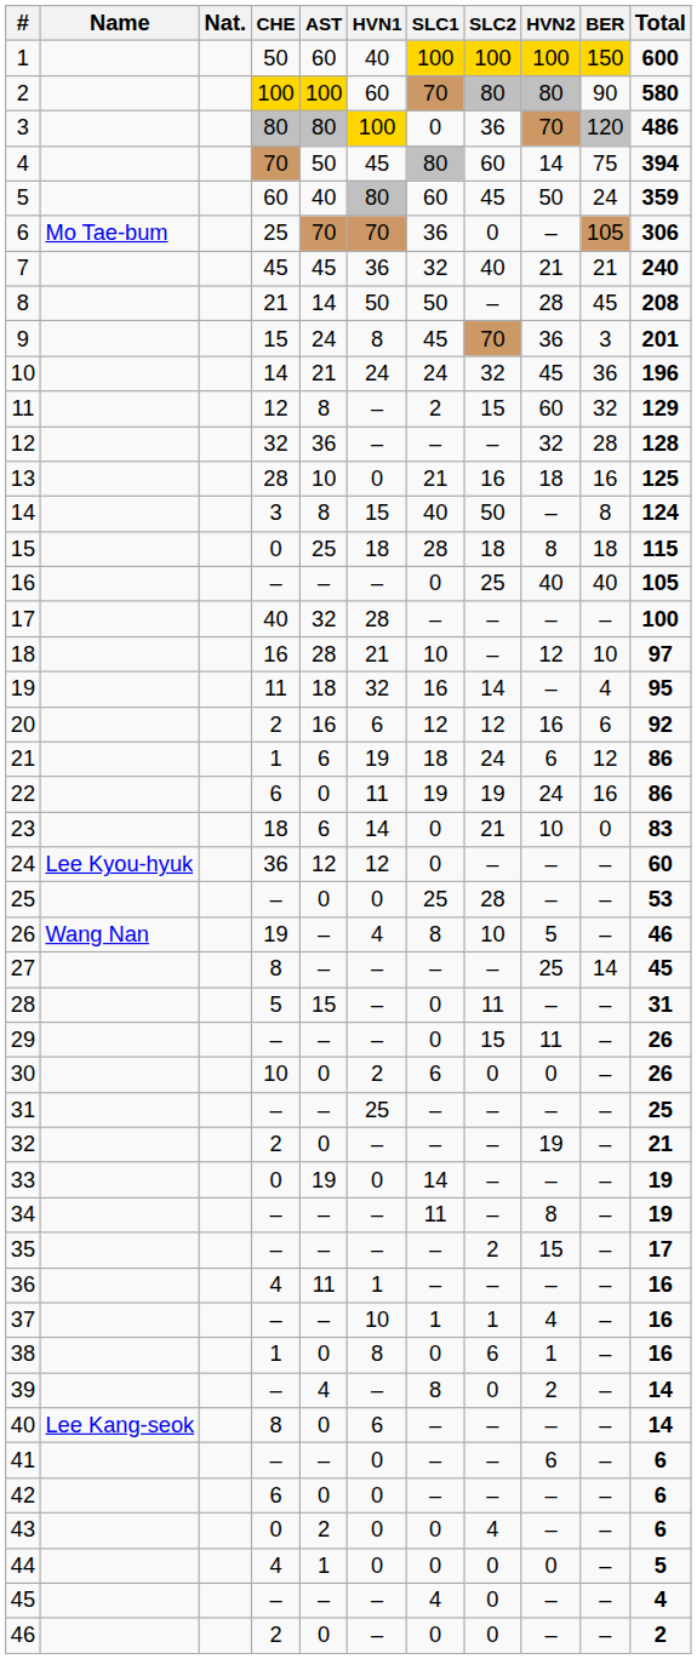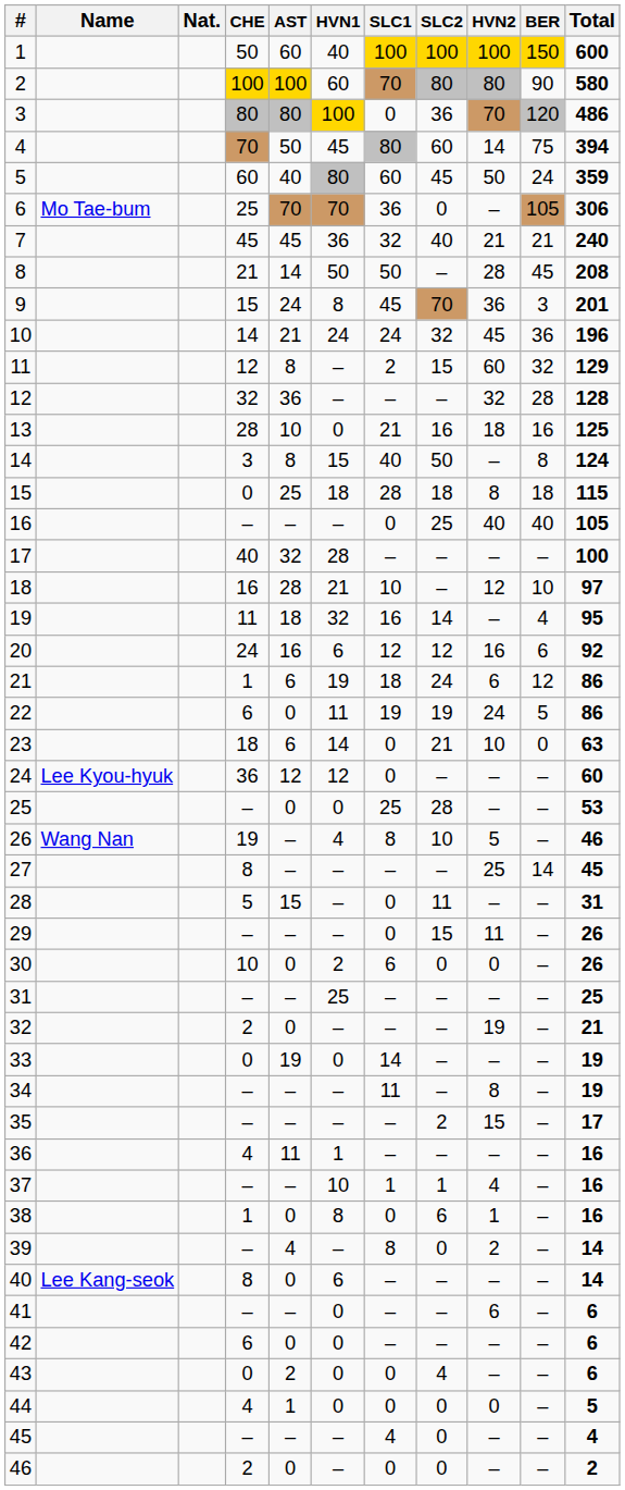 <table class="wikitable sortable" style="text-align:center;">
 <tr>
 <th>#</th>
 <th>Name</th>
 <th>Nat.</th>
 <th><small>CHE</small></th>
 <th><small>AST</small></th>
 <th><small>HVN1</small></th>
 <th><small>SLC1</small></th>
 <th><small>SLC2</small></th>
 <th><small>HVN2</small></th>
 <th><small>BER</small></th>
 <th>Total</th>
 </tr>
 <tr>
 <td>1</td>
 <td align=left></td>
 <td></td>
 <td>50</td>
 <td>60</td>
 <td>40</td>
 <td bgcolor="gold">100</td>
 <td bgcolor="gold">100</td>
 <td bgcolor="gold">100</td>
 <td bgcolor="gold">150</td>
 <td><strong>600</strong></td>
 </tr>
 <tr>
 <td>2</td>
 <td align=left></td>
 <td></td>
 <td bgcolor="gold">100</td>
 <td bgcolor="gold">100</td>
 <td>60</td>
 <td bgcolor=CC9966>70</td>
 <td bgcolor="silver">80</td>
 <td bgcolor="silver">80</td>
 <td>90</td>
 <td><strong>580</strong></td>
 </tr>
 <tr>
 <td>3</td>
 <td align=left></td>
 <td></td>
 <td bgcolor="silver">80</td>
 <td bgcolor="silver">80</td>
 <td bgcolor="gold">100</td>
 <td>0</td>
 <td>36</td>
 <td bgcolor=CC9966>70</td>
 <td bgcolor="silver">120</td>
 <td><strong>486</strong></td>
 </tr>
 <tr>
 <td>4</td>
 <td align=left></td>
 <td></td>
 <td bgcolor=CC9966>70</td>
 <td>50</td>
 <td>45</td>
 <td bgcolor="silver">80</td>
 <td>60</td>
 <td>14</td>
 <td>75</td>
 <td><strong>394</strong></td>
 </tr>
 <tr>
 <td>5</td>
 <td align=left></td>
 <td></td>
 <td>60</td>
 <td>40</td>
 <td bgcolor="silver">80</td>
 <td>60</td>
 <td>45</td>
 <td>50</td>
 <td>24</td>
 <td><strong>359</strong></td>
 </tr>
 <tr>
 <td>6</td>
 <td align=left><a href='#'>Mo Tae-bum</a></td>
 <td></td>
 <td>25</td>
 <td bgcolor=CC9966>70</td>
 <td bgcolor=CC9966>70</td>
 <td>36</td>
 <td>0</td>
 <td>–</td>
 <td bgcolor=CC9966>105</td>
 <td><strong>306</strong></td>
 </tr>
 <tr>
 <td>7</td>
 <td align=left></td>
 <td></td>
 <td>45</td>
 <td>45</td>
 <td>36</td>
 <td>32</td>
 <td>40</td>
 <td>21</td>
 <td>21</td>
 <td><strong>240</strong></td>
 </tr>
 <tr>
 <td>8</td>
 <td align=left></td>
 <td></td>
 <td>21</td>
 <td>14</td>
 <td>50</td>
 <td>50</td>
 <td>–</td>
 <td>28</td>
 <td>45</td>
 <td><strong>208</strong></td>
 </tr>
 <tr>
 <td>9</td>
 <td align=left></td>
 <td></td>
 <td>15</td>
 <td>24</td>
 <td>8</td>
 <td>45</td>
 <td bgcolor=CC9966>70</td>
 <td>36</td>
 <td>3</td>
 <td><strong>201</strong></td>
 </tr>
 <tr>
 <td>10</td>
 <td align=left></td>
 <td></td>
 <td>14</td>
 <td>21</td>
 <td>24</td>
 <td>24</td>
 <td>32</td>
 <td>45</td>
 <td>36</td>
 <td><strong>196</strong></td>
 </tr>
 <tr>
 <td>11</td>
 <td align=left></td>
 <td></td>
 <td>12</td>
 <td>8</td>
 <td>–</td>
 <td>2</td>
 <td>15</td>
 <td>60</td>
 <td>32</td>
 <td><strong>129</strong></td>
 </tr>
 <tr>
 <td>12</td>
 <td align=left></td>
 <td></td>
 <td>32</td>
 <td>36</td>
 <td>–</td>
 <td>–</td>
 <td>–</td>
 <td>32</td>
 <td>28</td>
 <td><strong>128</strong></td>
 </tr>
 <tr>
 <td>13</td>
 <td align=left></td>
 <td></td>
 <td>28</td>
 <td>10</td>
 <td>0</td>
 <td>21</td>
 <td>16</td>
 <td>18</td>
 <td>16</td>
 <td><strong>125</strong></td>
 </tr>
 <tr>
 <td>14</td>
 <td align=left></td>
 <td></td>
 <td>3</td>
 <td>8</td>
 <td>15</td>
 <td>40</td>
 <td>50</td>
 <td>–</td>
 <td>8</td>
 <td><strong>124</strong></td>
 </tr>
 <tr>
 <td>15</td>
 <td align=left></td>
 <td></td>
 <td>0</td>
 <td>25</td>
 <td>18</td>
 <td>28</td>
 <td>18</td>
 <td>8</td>
 <td>18</td>
 <td><strong>115</strong></td>
 </tr>
 <tr>
 <td>16</td>
 <td align=left></td>
 <td></td>
 <td>–</td>
 <td>–</td>
 <td>–</td>
 <td>0</td>
 <td>25</td>
 <td>40</td>
 <td>40</td>
 <td><strong>105</strong></td>
 </tr>
 <tr>
 <td>17</td>
 <td align=left></td>
 <td></td>
 <td>40</td>
 <td>32</td>
 <td>28</td>
 <td>–</td>
 <td>–</td>
 <td>–</td>
 <td>–</td>
 <td><strong>100</strong></td>
 </tr>
 <tr>
 <td>18</td>
 <td align=left></td>
 <td></td>
 <td>16</td>
 <td>28</td>
 <td>21</td>
 <td>10</td>
 <td>–</td>
 <td>12</td>
 <td>10</td>
 <td><strong>97</strong></td>
 </tr>
 <tr>
 <td>19</td>
 <td align=left></td>
 <td></td>
 <td>11</td>
 <td>18</td>
 <td>32</td>
 <td>16</td>
 <td>14</td>
 <td>–</td>
 <td>4</td>
 <td><strong>95</strong></td>
 </tr>
 <tr>
 <td>20</td>
 <td align=left></td>
 <td></td>
-<td>2</td>
+<td>24</td>
 <td>16</td>
 <td>6</td>
 <td>12</td>
 <td>12</td>
 <td>16</td>
 <td>6</td>
 <td><strong>92</strong></td>
 </tr>
 <tr>
 <td>21</td>
 <td align=left></td>
 <td></td>
 <td>1</td>
 <td>6</td>
 <td>19</td>
 <td>18</td>
 <td>24</td>
 <td>6</td>
 <td>12</td>
 <td><strong>86</strong></td>
 </tr>
 <tr>
 <td>22</td>
 <td align=left></td>
 <td></td>
 <td>6</td>
 <td>0</td>
 <td>11</td>
 <td>19</td>
 <td>19</td>
 <td>24</td>
-<td>16</td>
+<td>5</td>
 <td><strong>86</strong></td>
 </tr>
 <tr>
 <td>23</td>
 <td align=left></td>
 <td></td>
 <td>18</td>
 <td>6</td>
 <td>14</td>
 <td>0</td>
 <td>21</td>
 <td>10</td>
 <td>0</td>
-<td><strong>83</strong></td>
+<td><strong>63</strong></td>
 </tr>
 <tr>
 <td>24</td>
 <td align=left><a href='#'>Lee Kyou-hyuk</a></td>
 <td></td>
 <td>36</td>
 <td>12</td>
 <td>12</td>
 <td>0</td>
 <td>–</td>
 <td>–</td>
 <td>–</td>
 <td><strong>60</strong></td>
 </tr>
 <tr>
 <td>25</td>
 <td align=left></td>
 <td></td>
 <td>–</td>
 <td>0</td>
 <td>0</td>
 <td>25</td>
 <td>28</td>
 <td>–</td>
 <td>–</td>
 <td><strong>53</strong></td>
 </tr>
 <tr>
 <td>26</td>
 <td align=left><a href='#'>Wang Nan</a></td>
 <td></td>
 <td>19</td>
 <td>–</td>
 <td>4</td>
 <td>8</td>
 <td>10</td>
 <td>5</td>
 <td>–</td>
 <td><strong>46</strong></td>
 </tr>
 <tr>
 <td>27</td>
 <td align=left></td>
 <td></td>
 <td>8</td>
 <td>–</td>
 <td>–</td>
 <td>–</td>
 <td>–</td>
 <td>25</td>
 <td>14</td>
 <td><strong>45</strong></td>
 </tr>
 <tr>
 <td>28</td>
 <td align=left></td>
 <td></td>
 <td>5</td>
 <td>15</td>
 <td>–</td>
 <td>0</td>
 <td>11</td>
 <td>–</td>
 <td>–</td>
 <td><strong>31</strong></td>
 </tr>
 <tr>
 <td>29</td>
 <td align=left></td>
 <td></td>
 <td>–</td>
 <td>–</td>
 <td>–</td>
 <td>0</td>
 <td>15</td>
 <td>11</td>
 <td>–</td>
 <td><strong>26</strong></td>
 </tr>
 <tr>
 <td>30</td>
 <td align=left></td>
 <td></td>
 <td>10</td>
 <td>0</td>
 <td>2</td>
 <td>6</td>
 <td>0</td>
 <td>0</td>
 <td>–</td>
 <td><strong>26</strong></td>
 </tr>
 <tr>
 <td>31</td>
 <td align=left></td>
 <td></td>
 <td>–</td>
 <td>–</td>
 <td>25</td>
 <td>–</td>
 <td>–</td>
 <td>–</td>
 <td>–</td>
 <td><strong>25</strong></td>
 </tr>
 <tr>
 <td>32</td>
 <td align=left></td>
 <td></td>
 <td>2</td>
 <td>0</td>
 <td>–</td>
 <td>–</td>
 <td>–</td>
 <td>19</td>
 <td>–</td>
 <td><strong>21</strong></td>
 </tr>
 <tr>
 <td>33</td>
 <td align=left></td>
 <td></td>
 <td>0</td>
 <td>19</td>
 <td>0</td>
 <td>14</td>
 <td>–</td>
 <td>–</td>
 <td>–</td>
 <td><strong>19</strong></td>
 </tr>
 <tr>
 <td>34</td>
 <td align=left></td>
 <td></td>
 <td>–</td>
 <td>–</td>
 <td>–</td>
 <td>11</td>
 <td>–</td>
 <td>8</td>
 <td>–</td>
 <td><strong>19</strong></td>
 </tr>
 <tr>
 <td>35</td>
 <td align=left></td>
 <td></td>
 <td>–</td>
 <td>–</td>
 <td>–</td>
 <td>–</td>
 <td>2</td>
 <td>15</td>
 <td>–</td>
 <td><strong>17</strong></td>
 </tr>
 <tr>
 <td>36</td>
 <td align=left></td>
 <td></td>
 <td>4</td>
 <td>11</td>
 <td>1</td>
 <td>–</td>
 <td>–</td>
 <td>–</td>
 <td>–</td>
 <td><strong>16</strong></td>
 </tr>
 <tr>
 <td>37</td>
 <td align=left></td>
 <td></td>
 <td>–</td>
 <td>–</td>
 <td>10</td>
 <td>1</td>
 <td>1</td>
 <td>4</td>
 <td>–</td>
 <td><strong>16</strong></td>
 </tr>
 <tr>
 <td>38</td>
 <td align=left></td>
 <td></td>
 <td>1</td>
 <td>0</td>
 <td>8</td>
 <td>0</td>
 <td>6</td>
 <td>1</td>
 <td>–</td>
 <td><strong>16</strong></td>
 </tr>
 <tr>
 <td>39</td>
 <td align=left></td>
 <td></td>
 <td>–</td>
 <td>4</td>
 <td>–</td>
 <td>8</td>
 <td>0</td>
 <td>2</td>
 <td>–</td>
 <td><strong>14</strong></td>
 </tr>
 <tr>
 <td>40</td>
 <td align=left><a href='#'>Lee Kang-seok</a></td>
 <td></td>
 <td>8</td>
 <td>0</td>
 <td>6</td>
 <td>–</td>
 <td>–</td>
 <td>–</td>
 <td>–</td>
 <td><strong>14</strong></td>
 </tr>
 <tr>
 <td>41</td>
 <td align=left></td>
 <td></td>
 <td>–</td>
 <td>–</td>
 <td>0</td>
 <td>–</td>
 <td>–</td>
 <td>6</td>
 <td>–</td>
 <td><strong>6</strong></td>
 </tr>
 <tr>
 <td>42</td>
 <td align=left></td>
 <td></td>
 <td>6</td>
 <td>0</td>
 <td>0</td>
 <td>–</td>
 <td>–</td>
 <td>–</td>
 <td>–</td>
 <td><strong>6</strong></td>
 </tr>
 <tr>
 <td>43</td>
 <td align=left></td>
 <td></td>
 <td>0</td>
 <td>2</td>
 <td>0</td>
 <td>0</td>
 <td>4</td>
 <td>–</td>
 <td>–</td>
 <td><strong>6</strong></td>
 </tr>
 <tr>
 <td>44</td>
 <td align=left></td>
 <td></td>
 <td>4</td>
 <td>1</td>
 <td>0</td>
 <td>0</td>
 <td>0</td>
 <td>0</td>
 <td>–</td>
 <td><strong>5</strong></td>
 </tr>
 <tr>
 <td>45</td>
 <td align=left></td>
 <td></td>
 <td>–</td>
 <td>–</td>
 <td>–</td>
 <td>4</td>
 <td>0</td>
 <td>–</td>
 <td>–</td>
 <td><strong>4</strong></td>
 </tr>
 <tr>
 <td>46</td>
 <td align=left></td>
 <td></td>
 <td>2</td>
 <td>0</td>
 <td>–</td>
 <td>0</td>
 <td>0</td>
 <td>–</td>
 <td>–</td>
 <td><strong>2</strong></td>
 </tr>
 </table>
